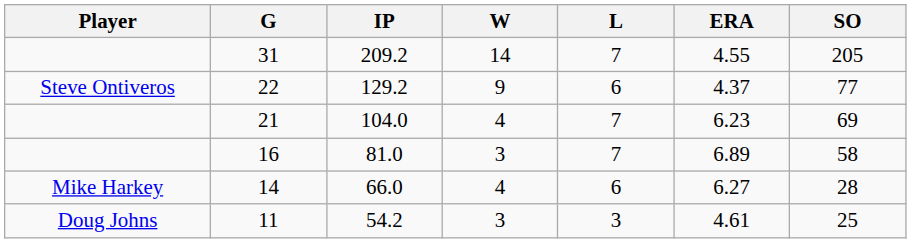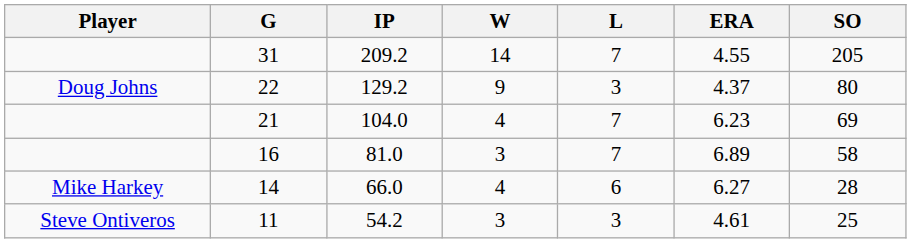 <table class="wikitable sortable">
 <tr>
 <th bgcolor="#DDDDFF" width="16%">Player</th>
 <th bgcolor="#DDDDFF" width="9%">G</th>
 <th bgcolor="#DDDDFF" width="9%">IP</th>
 <th bgcolor="#DDDDFF" width="9%">W</th>
 <th bgcolor="#DDDDFF" width="9%">L</th>
 <th bgcolor="#DDDDFF" width="9%">ERA</th>
 <th bgcolor="#DDDDFF" width="9%">SO</th>
 </tr>
 <tr align="center">
 <td></td>
 <td>31</td>
 <td>209.2</td>
 <td>14</td>
 <td>7</td>
 <td>4.55</td>
 <td>205</td>
 </tr>
 <tr align="center">
-<td><a href='#'>Steve Ontiveros</a></td>
+<td><a href='#'>Doug Johns</a></td>
 <td>22</td>
 <td>129.2</td>
 <td>9</td>
-<td>6</td>
+<td>3</td>
 <td>4.37</td>
-<td>77</td>
+<td>80</td>
 </tr>
 <tr align=center>
 <td></td>
 <td>21</td>
 <td>104.0</td>
 <td>4</td>
 <td>7</td>
 <td>6.23</td>
 <td>69</td>
 </tr>
 <tr align="center">
 <td></td>
 <td>16</td>
 <td>81.0</td>
 <td>3</td>
 <td>7</td>
 <td>6.89</td>
 <td>58</td>
 </tr>
 <tr align="center">
 <td><a href='#'>Mike Harkey</a></td>
 <td>14</td>
 <td>66.0</td>
 <td>4</td>
 <td>6</td>
 <td>6.27</td>
 <td>28</td>
 </tr>
 <tr align=center>
-<td><a href='#'>Doug Johns</a></td>
+<td><a href='#'>Steve Ontiveros</a></td>
 <td>11</td>
 <td>54.2</td>
 <td>3</td>
 <td>3</td>
 <td>4.61</td>
 <td>25</td>
 </tr>
 </table>
